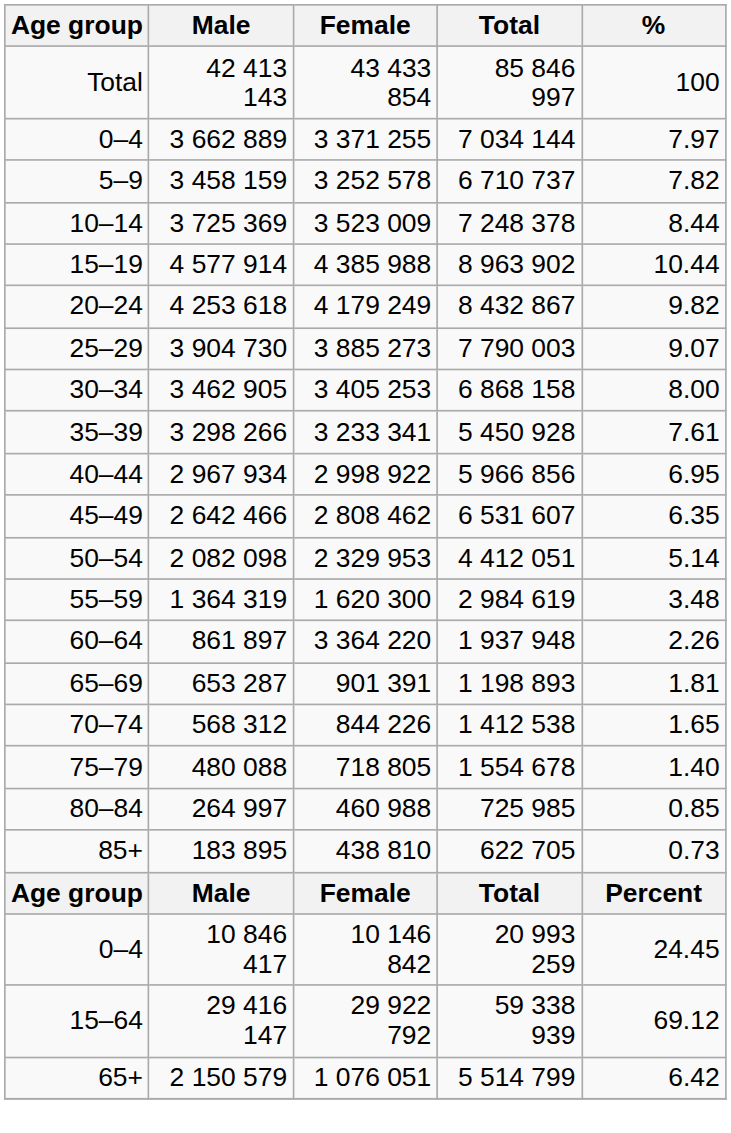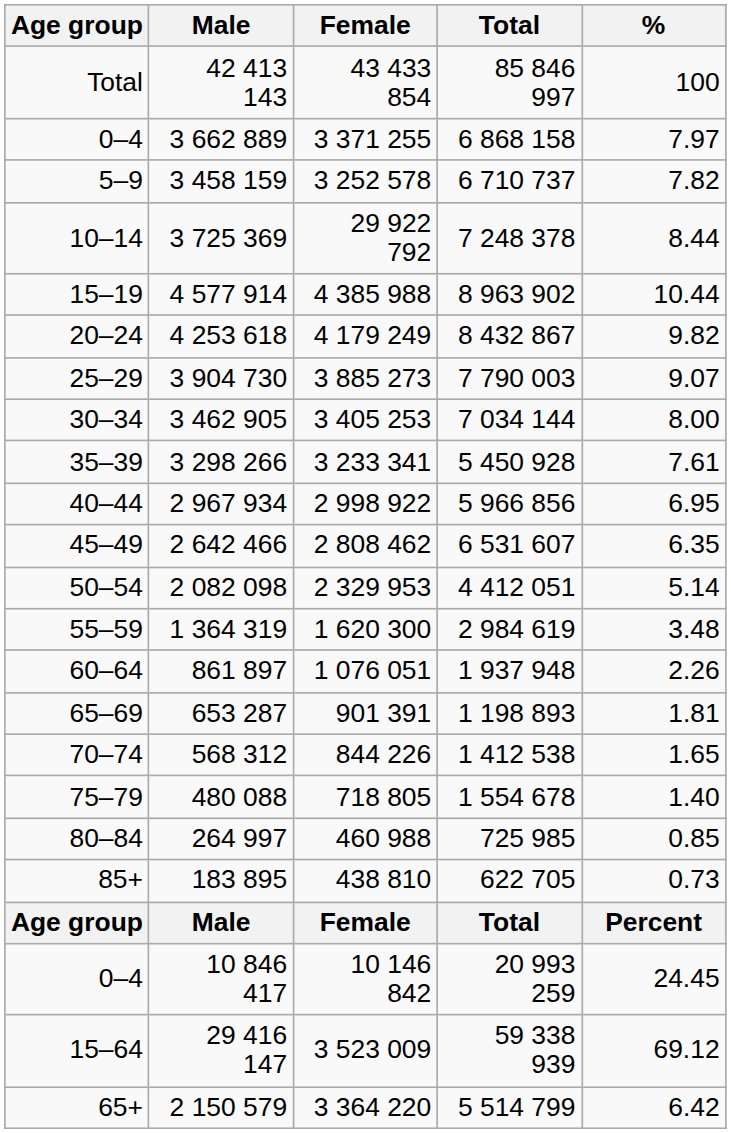 <table class="wikitable">
 <tr>
 <th width="80pt">Age group</th>
 <th width="80pt">Male</th>
 <th width="80pt">Female</th>
 <th width="80pt">Total</th>
 <th width="80pt">%</th>
 </tr>
 <tr>
 <td align="right">Total</td>
 <td align="right">42 413 143</td>
 <td align="right">43 433 854</td>
 <td align="right">85 846 997</td>
 <td align="right">100</td>
 </tr>
 <tr>
 <td align="right">0–4</td>
 <td align="right">3 662 889</td>
 <td align="right">3 371 255</td>
-<td align="right">7 034 144</td>
+<td align="right">6 868 158</td>
 <td align="right">7.97</td>
 </tr>
 <tr>
 <td align="right">5–9</td>
 <td align="right">3 458 159</td>
 <td align="right">3 252 578</td>
 <td align="right">6 710 737</td>
 <td align="right">7.82</td>
 </tr>
 <tr>
 <td align="right">10–14</td>
 <td align="right">3 725 369</td>
-<td align="right">3 523 009</td>
+<td align="right">29 922 792</td>
 <td align="right">7 248 378</td>
 <td align="right">8.44</td>
 </tr>
 <tr>
 <td align="right">15–19</td>
 <td align="right">4 577 914</td>
 <td align="right">4 385 988</td>
 <td align="right">8 963 902</td>
 <td align="right">10.44</td>
 </tr>
 <tr>
 <td align="right">20–24</td>
 <td align="right">4 253 618</td>
 <td align="right">4 179 249</td>
 <td align="right">8 432 867</td>
 <td align="right">9.82</td>
 </tr>
 <tr>
 <td align="right">25–29</td>
 <td align="right">3 904 730</td>
 <td align="right">3 885 273</td>
 <td align="right">7 790 003</td>
 <td align="right">9.07</td>
 </tr>
 <tr>
 <td align="right">30–34</td>
 <td align="right">3 462 905</td>
 <td align="right">3 405 253</td>
-<td align="right">6 868 158</td>
+<td align="right">7 034 144</td>
 <td align="right">8.00</td>
 </tr>
 <tr>
 <td align="right">35–39</td>
 <td align="right">3 298 266</td>
 <td align="right">3 233 341</td>
 <td align="right">5 450 928</td>
 <td align="right">7.61</td>
 </tr>
 <tr>
 <td align="right">40–44</td>
 <td align="right">2 967 934</td>
 <td align="right">2 998 922</td>
 <td align="right">5 966 856</td>
 <td align="right">6.95</td>
 </tr>
 <tr>
 <td align="right">45–49</td>
 <td align="right">2 642 466</td>
 <td align="right">2 808 462</td>
 <td align="right">6 531 607</td>
 <td align="right">6.35</td>
 </tr>
 <tr>
 <td align="right">50–54</td>
 <td align="right">2 082 098</td>
 <td align="right">2 329 953</td>
 <td align="right">4 412 051</td>
 <td align="right">5.14</td>
 </tr>
 <tr>
 <td align="right">55–59</td>
 <td align="right">1 364 319</td>
 <td align="right">1 620 300</td>
 <td align="right">2 984 619</td>
 <td align="right">3.48</td>
 </tr>
 <tr>
 <td align="right">60–64</td>
 <td align="right">861 897</td>
-<td align="right">3 364 220</td>
+<td align="right">1 076 051</td>
 <td align="right">1 937 948</td>
 <td align="right">2.26</td>
 </tr>
 <tr>
 <td align="right">65–69</td>
 <td align="right">653 287</td>
 <td align="right">901 391</td>
 <td align="right">1 198 893</td>
 <td align="right">1.81</td>
 </tr>
 <tr>
 <td align="right">70–74</td>
 <td align="right">568 312</td>
 <td align="right">844 226</td>
 <td align="right">1 412 538</td>
 <td align="right">1.65</td>
 </tr>
 <tr>
 <td align="right">75–79</td>
 <td align="right">480 088</td>
 <td align="right">718 805</td>
 <td align="right">1 554 678</td>
 <td align="right">1.40</td>
 </tr>
 <tr>
 <td align="right">80–84</td>
 <td align="right">264 997</td>
 <td align="right">460 988</td>
 <td align="right">725 985</td>
 <td align="right">0.85</td>
 </tr>
 <tr>
 <td align="right">85+</td>
 <td align="right">183 895</td>
 <td align="right">438 810</td>
 <td align="right">622 705</td>
 <td align="right">0.73</td>
 </tr>
 <tr>
 <th width="50">Age group</th>
 <th width="80pt">Male</th>
 <th width="80">Female</th>
 <th width="80">Total</th>
 <th width="50">Percent</th>
 </tr>
 <tr>
 <td align="right">0–4</td>
 <td align="right">10 846 417</td>
 <td align="right">10 146 842</td>
 <td align="right">20 993 259</td>
 <td align="right">24.45</td>
 </tr>
 <tr>
 <td align="right">15–64</td>
 <td align="right">29 416 147</td>
-<td align="right">29 922 792</td>
+<td align="right">3 523 009</td>
 <td align="right">59 338 939</td>
 <td align="right">69.12</td>
 </tr>
 <tr>
 <td align="right">65+</td>
 <td align="right">2 150 579</td>
-<td align="right">1 076 051</td>
+<td align="right">3 364 220</td>
 <td align="right">5 514 799</td>
 <td align="right">6.42</td>
 </tr>
 <tr>
 </tr>
 </table>
